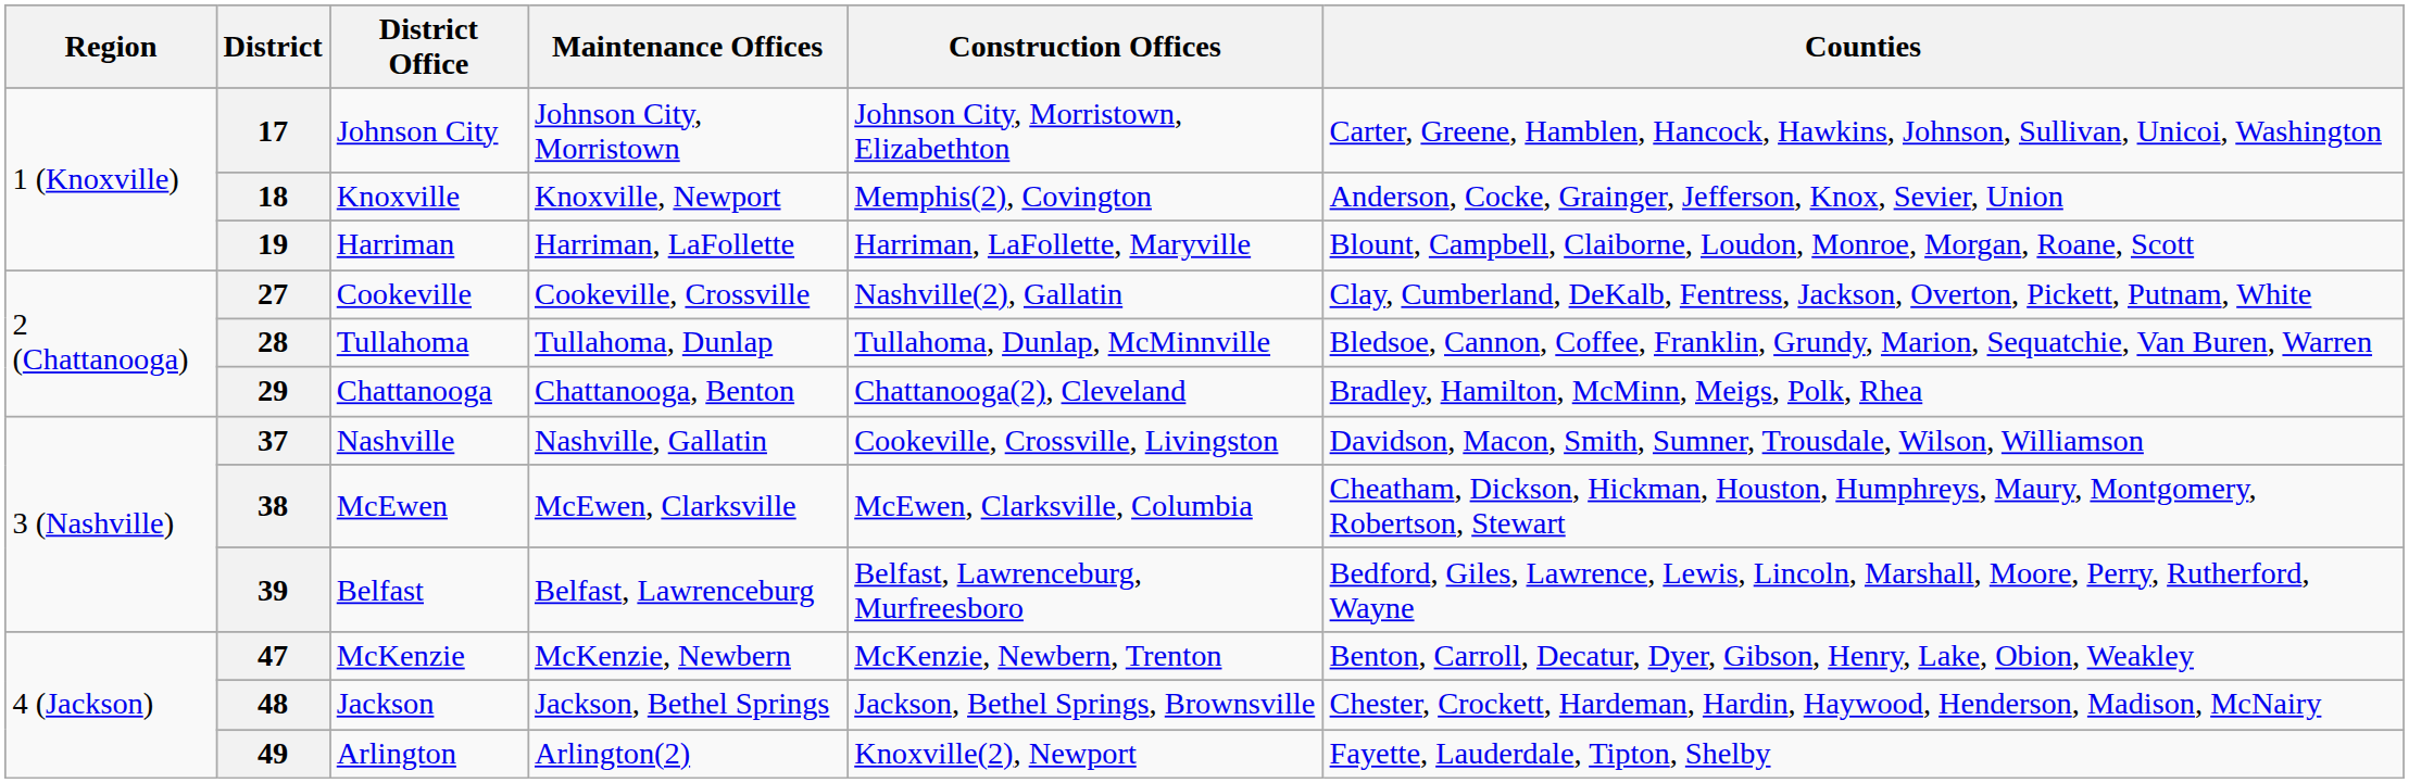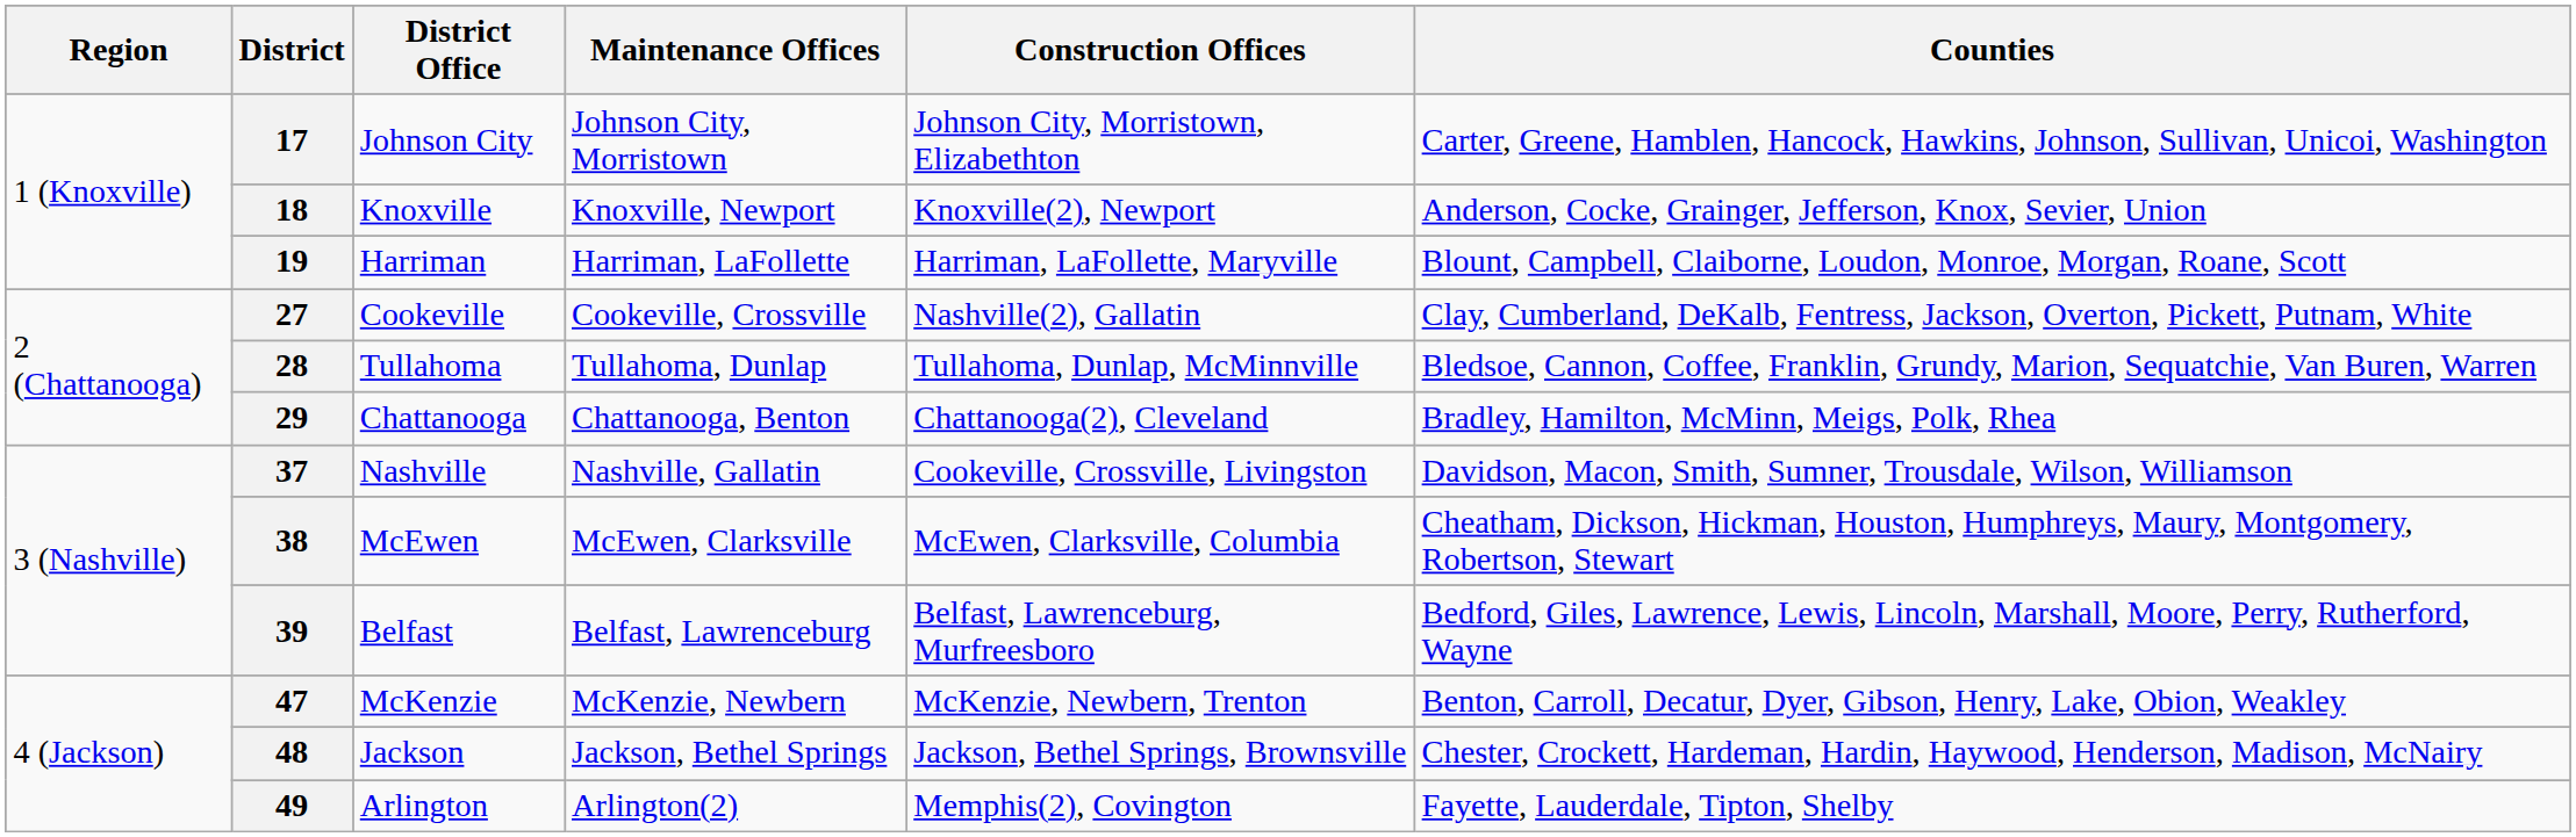 <table class="wikitable">
 <tr>
 <th scope="col">Region</th>
 <th scope="col">District</th>
 <th scope="col">District Office</th>
 <th scope="col">Maintenance Offices</th>
 <th scope="col">Construction Offices</th>
 <th scope="col">Counties</th>
 </tr>
 <tr>
 <td rowspan=3>1 (<a href='#'>Knoxville</a>)</td>
 <th scope="row">17</th>
 <td><a href='#'>Johnson City</a></td>
 <td><a href='#'>Johnson City</a>, <a href='#'>Morristown</a></td>
 <td><a href='#'>Johnson City</a>, <a href='#'>Morristown</a>, <a href='#'>Elizabethton</a></td>
 <td><a href='#'>Carter</a>, <a href='#'>Greene</a>, <a href='#'>Hamblen</a>, <a href='#'>Hancock</a>, <a href='#'>Hawkins</a>, <a href='#'>Johnson</a>, <a href='#'>Sullivan</a>, <a href='#'>Unicoi</a>, <a href='#'>Washington</a></td>
 </tr>
 <tr>
 <th scope="row">18</th>
 <td><a href='#'>Knoxville</a></td>
 <td><a href='#'>Knoxville</a>, <a href='#'>Newport</a></td>
-<td><a href='#'>Memphis(2)</a>, <a href='#'>Covington</a></td>
+<td><a href='#'>Knoxville(2)</a>, <a href='#'>Newport</a></td>
 <td><a href='#'>Anderson</a>, <a href='#'>Cocke</a>, <a href='#'>Grainger</a>, <a href='#'>Jefferson</a>, <a href='#'>Knox</a>, <a href='#'>Sevier</a>, <a href='#'>Union</a></td>
 </tr>
 <tr>
 <th scope="row">19</th>
 <td><a href='#'>Harriman</a></td>
 <td><a href='#'>Harriman</a>, <a href='#'>LaFollette</a></td>
 <td><a href='#'>Harriman</a>, <a href='#'>LaFollette</a>, <a href='#'>Maryville</a></td>
 <td><a href='#'>Blount</a>, <a href='#'>Campbell</a>, <a href='#'>Claiborne</a>, <a href='#'>Loudon</a>, <a href='#'>Monroe</a>, <a href='#'>Morgan</a>, <a href='#'>Roane</a>, <a href='#'>Scott</a></td>
 </tr>
 <tr>
 <td rowspan=3>2 (<a href='#'>Chattanooga</a>)</td>
 <th scope="row">27</th>
 <td><a href='#'>Cookeville</a></td>
 <td><a href='#'>Cookeville</a>, <a href='#'>Crossville</a></td>
 <td><a href='#'>Nashville(2)</a>, <a href='#'>Gallatin</a></td>
 <td><a href='#'>Clay</a>, <a href='#'>Cumberland</a>, <a href='#'>DeKalb</a>, <a href='#'>Fentress</a>, <a href='#'>Jackson</a>, <a href='#'>Overton</a>, <a href='#'>Pickett</a>, <a href='#'>Putnam</a>, <a href='#'>White</a></td>
 </tr>
 <tr>
 <th scope="row">28</th>
 <td><a href='#'>Tullahoma</a></td>
 <td><a href='#'>Tullahoma</a>, <a href='#'>Dunlap</a></td>
 <td><a href='#'>Tullahoma</a>, <a href='#'>Dunlap</a>, <a href='#'>McMinnville</a></td>
 <td><a href='#'>Bledsoe</a>, <a href='#'>Cannon</a>, <a href='#'>Coffee</a>, <a href='#'>Franklin</a>, <a href='#'>Grundy</a>, <a href='#'>Marion</a>, <a href='#'>Sequatchie</a>, <a href='#'>Van Buren</a>, <a href='#'>Warren</a></td>
 </tr>
 <tr>
 <th scope="row">29</th>
 <td><a href='#'>Chattanooga</a></td>
 <td><a href='#'>Chattanooga</a>, <a href='#'>Benton</a></td>
 <td><a href='#'>Chattanooga(2)</a>, <a href='#'>Cleveland</a></td>
 <td><a href='#'>Bradley</a>, <a href='#'>Hamilton</a>, <a href='#'>McMinn</a>, <a href='#'>Meigs</a>, <a href='#'>Polk</a>, <a href='#'>Rhea</a></td>
 </tr>
 <tr>
 <td rowspan=3>3 (<a href='#'>Nashville</a>)</td>
 <th scope="row">37</th>
 <td><a href='#'>Nashville</a></td>
 <td><a href='#'>Nashville</a>, <a href='#'>Gallatin</a></td>
 <td><a href='#'>Cookeville</a>, <a href='#'>Crossville</a>, <a href='#'>Livingston</a></td>
 <td><a href='#'>Davidson</a>, <a href='#'>Macon</a>, <a href='#'>Smith</a>, <a href='#'>Sumner</a>, <a href='#'>Trousdale</a>, <a href='#'>Wilson</a>, <a href='#'>Williamson</a></td>
 </tr>
 <tr>
 <th scope="row">38</th>
 <td><a href='#'>McEwen</a></td>
 <td><a href='#'>McEwen</a>, <a href='#'>Clarksville</a></td>
 <td><a href='#'>McEwen</a>, <a href='#'>Clarksville</a>, <a href='#'>Columbia</a></td>
 <td><a href='#'>Cheatham</a>, <a href='#'>Dickson</a>, <a href='#'>Hickman</a>, <a href='#'>Houston</a>, <a href='#'>Humphreys</a>, <a href='#'>Maury</a>, <a href='#'>Montgomery</a>, <a href='#'>Robertson</a>, <a href='#'>Stewart</a></td>
 </tr>
 <tr>
 <th scope="row">39</th>
 <td><a href='#'>Belfast</a></td>
 <td><a href='#'>Belfast</a>, <a href='#'>Lawrenceburg</a></td>
 <td><a href='#'>Belfast</a>, <a href='#'>Lawrenceburg</a>, <a href='#'>Murfreesboro</a></td>
 <td><a href='#'>Bedford</a>, <a href='#'>Giles</a>, <a href='#'>Lawrence</a>, <a href='#'>Lewis</a>, <a href='#'>Lincoln</a>, <a href='#'>Marshall</a>, <a href='#'>Moore</a>, <a href='#'>Perry</a>, <a href='#'>Rutherford</a>, <a href='#'>Wayne</a></td>
 </tr>
 <tr>
 <td rowspan=3>4 (<a href='#'>Jackson</a>)</td>
 <th scope= "row">47</th>
 <td><a href='#'>McKenzie</a></td>
 <td><a href='#'>McKenzie</a>, <a href='#'>Newbern</a></td>
 <td><a href='#'>McKenzie</a>, <a href='#'>Newbern</a>, <a href='#'>Trenton</a></td>
 <td><a href='#'>Benton</a>, <a href='#'>Carroll</a>, <a href='#'>Decatur</a>, <a href='#'>Dyer</a>, <a href='#'>Gibson</a>, <a href='#'>Henry</a>, <a href='#'>Lake</a>, <a href='#'>Obion</a>, <a href='#'>Weakley</a></td>
 </tr>
 <tr>
 <th scope="row">48</th>
 <td><a href='#'>Jackson</a></td>
 <td><a href='#'>Jackson</a>, <a href='#'>Bethel Springs</a></td>
 <td><a href='#'>Jackson</a>, <a href='#'>Bethel Springs</a>, <a href='#'>Brownsville</a></td>
 <td><a href='#'>Chester</a>, <a href='#'>Crockett</a>, <a href='#'>Hardeman</a>, <a href='#'>Hardin</a>, <a href='#'>Haywood</a>, <a href='#'>Henderson</a>, <a href='#'>Madison</a>, <a href='#'>McNairy</a></td>
 </tr>
 <tr>
 <th scope="row">49</th>
 <td><a href='#'>Arlington</a></td>
 <td><a href='#'>Arlington(2)</a></td>
-<td><a href='#'>Knoxville(2)</a>, <a href='#'>Newport</a></td>
+<td><a href='#'>Memphis(2)</a>, <a href='#'>Covington</a></td>
 <td><a href='#'>Fayette</a>, <a href='#'>Lauderdale</a>, <a href='#'>Tipton</a>, <a href='#'>Shelby</a></td>
 </tr>
 </table>
